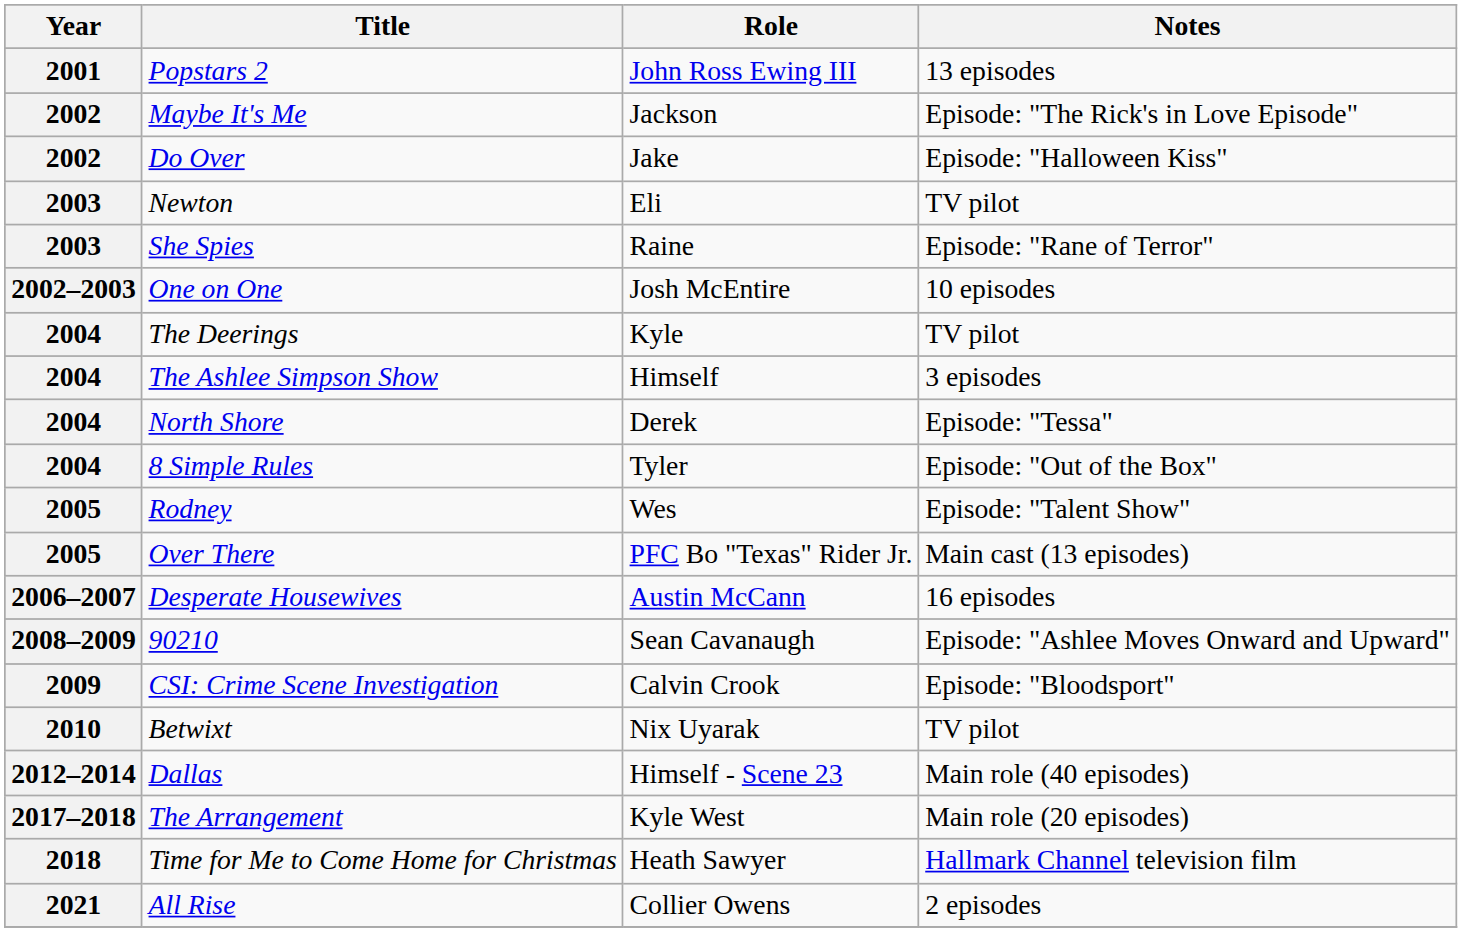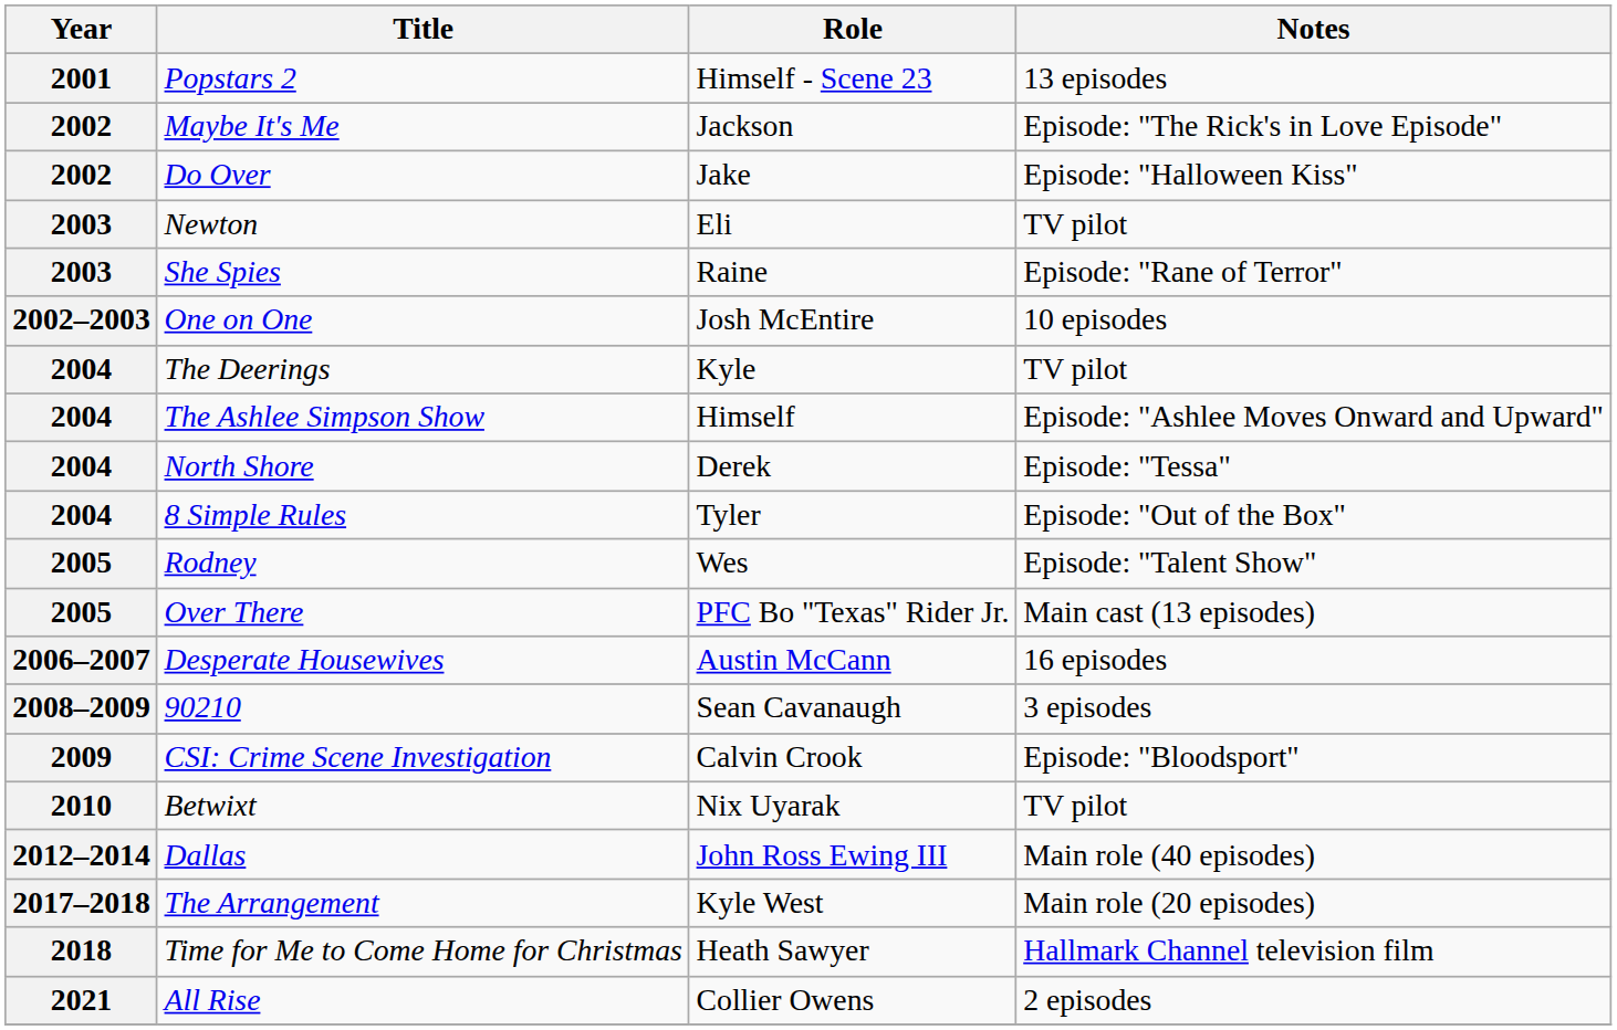 <table class="wikitable plainrowheaders sortable">
 <tr>
 <th scope="col">Year</th>
 <th scope="col">Title</th>
 <th scope="col">Role</th>
 <th scope="col" class="unsortable">Notes</th>
 </tr>
 <tr>
 <th scope="row">2001</th>
 <td><em><a href='#'>Popstars 2</a></em></td>
-<td><a href='#'>John Ross Ewing III</a></td>
+<td>Himself - <a href='#'>Scene 23</a></td>
 <td>13 episodes</td>
 </tr>
 <tr>
 <th scope="row">2002</th>
 <td><em><a href='#'>Maybe It's Me</a></em></td>
 <td>Jackson</td>
 <td>Episode: "The Rick's in Love Episode"</td>
 </tr>
 <tr>
 <th scope="row">2002</th>
 <td><em><a href='#'>Do Over</a></em></td>
 <td>Jake</td>
 <td>Episode: "Halloween Kiss"</td>
 </tr>
 <tr>
 <th scope="row">2003</th>
 <td><em>Newton</em></td>
 <td>Eli</td>
 <td>TV pilot</td>
 </tr>
 <tr>
 <th scope="row">2003</th>
 <td><em><a href='#'>She Spies</a></em></td>
 <td>Raine</td>
 <td>Episode: "Rane of Terror"</td>
 </tr>
 <tr>
 <th scope="row">2002–2003</th>
 <td><em><a href='#'>One on One</a></em></td>
 <td>Josh McEntire</td>
 <td>10 episodes</td>
 </tr>
 <tr>
 <th scope="row">2004</th>
 <td><em>The Deerings</em></td>
 <td>Kyle</td>
 <td>TV pilot</td>
 </tr>
 <tr>
 <th scope="row">2004</th>
 <td><em><a href='#'>The Ashlee Simpson Show</a></em></td>
 <td>Himself</td>
-<td>3 episodes</td>
+<td>Episode: "Ashlee Moves Onward and Upward"</td>
 </tr>
 <tr>
 <th scope="row">2004</th>
 <td><em><a href='#'>North Shore</a></em></td>
 <td>Derek</td>
 <td>Episode: "Tessa"</td>
 </tr>
 <tr>
 <th scope="row">2004</th>
 <td><em><a href='#'>8 Simple Rules</a></em></td>
 <td>Tyler</td>
 <td>Episode: "Out of the Box"</td>
 </tr>
 <tr>
 <th scope="row">2005</th>
 <td><em><a href='#'>Rodney</a></em></td>
 <td>Wes</td>
 <td>Episode: "Talent Show"</td>
 </tr>
 <tr>
 <th scope="row">2005</th>
 <td><em><a href='#'>Over There</a></em></td>
 <td><a href='#'>PFC</a> Bo "Texas" Rider Jr.</td>
 <td>Main cast (13 episodes)</td>
 </tr>
 <tr>
 <th scope="row">2006–2007</th>
 <td><em><a href='#'>Desperate Housewives</a></em></td>
 <td><a href='#'>Austin McCann</a></td>
 <td>16 episodes</td>
 </tr>
 <tr>
 <th scope="row">2008–2009</th>
 <td><em><a href='#'>90210</a></em></td>
 <td>Sean Cavanaugh</td>
-<td>Episode: "Ashlee Moves Onward and Upward"</td>
+<td>3 episodes</td>
 </tr>
 <tr>
 <th scope="row">2009</th>
 <td><em><a href='#'>CSI: Crime Scene Investigation</a></em></td>
 <td>Calvin Crook</td>
 <td>Episode: "Bloodsport"</td>
 </tr>
 <tr>
 <th scope="row">2010</th>
 <td><em>Betwixt</em></td>
 <td>Nix Uyarak</td>
 <td>TV pilot</td>
 </tr>
 <tr>
 <th scope="row">2012–2014</th>
 <td><em><a href='#'>Dallas</a></em></td>
-<td>Himself - <a href='#'>Scene 23</a></td>
+<td><a href='#'>John Ross Ewing III</a></td>
 <td>Main role (40 episodes)</td>
 </tr>
 <tr>
 <th scope="row">2017–2018</th>
 <td><em><a href='#'>The Arrangement</a></em></td>
 <td>Kyle West</td>
 <td>Main role (20 episodes)</td>
 </tr>
 <tr>
 <th scope="row">2018</th>
 <td><em>Time for Me to Come Home for Christmas</em></td>
 <td>Heath Sawyer</td>
 <td><a href='#'>Hallmark Channel</a> television film</td>
 </tr>
 <tr>
 <th scope="row">2021</th>
 <td><em><a href='#'>All Rise</a></em></td>
 <td>Collier Owens</td>
 <td>2 episodes</td>
 </tr>
 <tr>
 </tr>
 </table>
